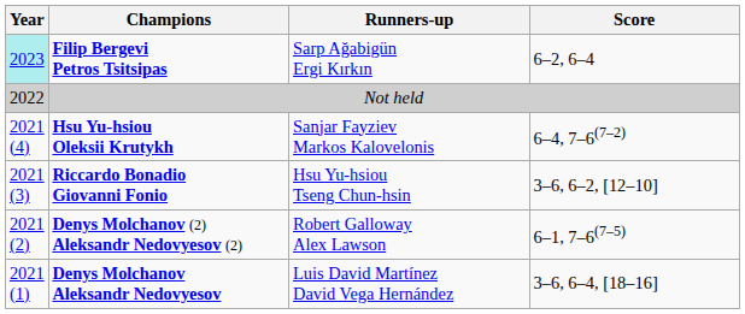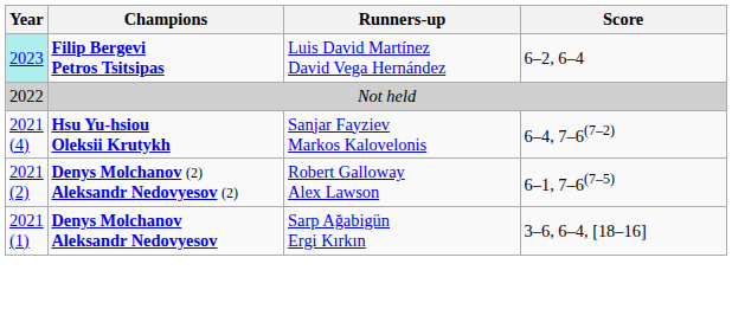 <table class="wikitable" style="font-size:90%">
 <tr>
 <th>Year</th>
 <th width="200">Champions</th>
 <th width="200">Runners-up</th>
 <th width="175">Score</th>
 </tr>
 <tr>
 <td style="background: paleturquoise;"><a href='#'>2023</a></td>
 <td> <strong><a href='#'>Filip Bergevi</a></strong> <br> <strong><a href='#'>Petros Tsitsipas</a></strong></td>
-<td> <a href='#'>Sarp Ağabigün</a><br> <a href='#'>Ergi Kırkın</a></td>
+<td> <a href='#'>Luis David Martínez</a><br> <a href='#'>David Vega Hernández</a></td>
 <td>6–2, 6–4</td>
 </tr>
 <tr>
 <td style="background:#cfcfcf">2022</td>
 <td colspan=3 align=center style="background:#cfcfcf"><em>Not held</em></td>
 </tr>
 <tr>
 <td><a href='#'>2021 (4)</a></td>
 <td> <strong><a href='#'>Hsu Yu-hsiou</a></strong> <br> <strong><a href='#'>Oleksii Krutykh</a></strong></td>
 <td> <a href='#'>Sanjar Fayziev</a><br> <a href='#'>Markos Kalovelonis</a></td>
 <td>6–4, 7–6<sup>(7–2)</sup></td>
 </tr>
 <tr>
-<td><a href='#'>2021 (3)</a></td>
-<td> <strong><a href='#'>Riccardo Bonadio</a></strong> <br> <strong><a href='#'>Giovanni Fonio</a></strong></td>
-<td> <a href='#'>Hsu Yu-hsiou</a><br> <a href='#'>Tseng Chun-hsin</a></td>
-<td>3–6, 6–2, [12–10]</td>
-</tr>
-<tr>
 <td><a href='#'>2021 (2)</a></td>
 <td> <strong><a href='#'>Denys Molchanov</a></strong> <small>(2)</small> <br> <strong><a href='#'>Aleksandr Nedovyesov</a></strong> <small>(2)</small></td>
 <td> <a href='#'>Robert Galloway</a><br> <a href='#'>Alex Lawson</a></td>
 <td>6–1, 7–6<sup>(7–5)</sup></td>
 </tr>
 <tr>
 <td><a href='#'>2021 (1)</a></td>
 <td> <strong><a href='#'>Denys Molchanov</a></strong> <br> <strong><a href='#'>Aleksandr Nedovyesov</a></strong></td>
-<td> <a href='#'>Luis David Martínez</a><br> <a href='#'>David Vega Hernández</a></td>
+<td> <a href='#'>Sarp Ağabigün</a><br> <a href='#'>Ergi Kırkın</a></td>
 <td>3–6, 6–4, [18–16]</td>
 </tr>
 </table>
